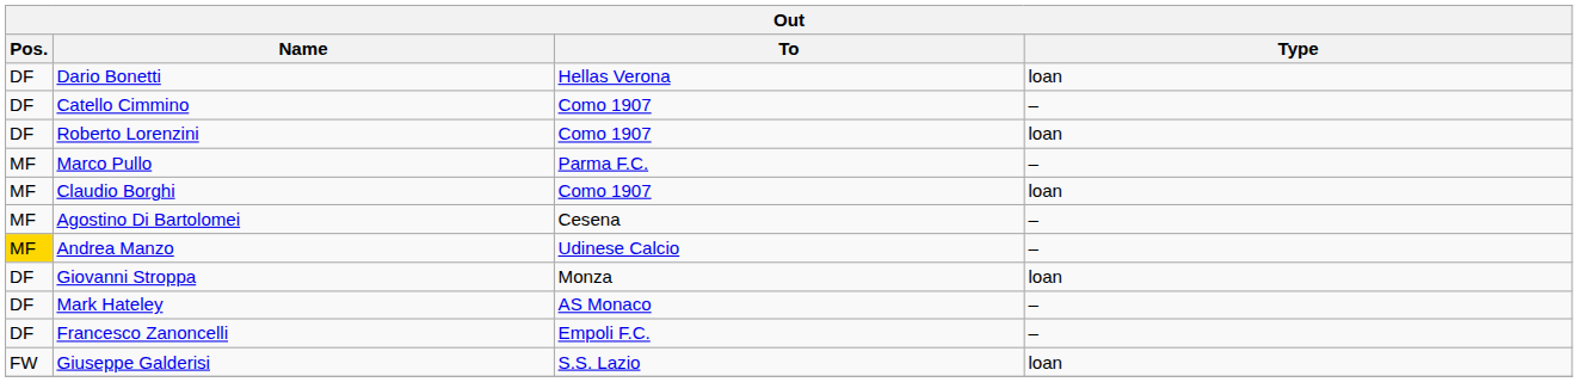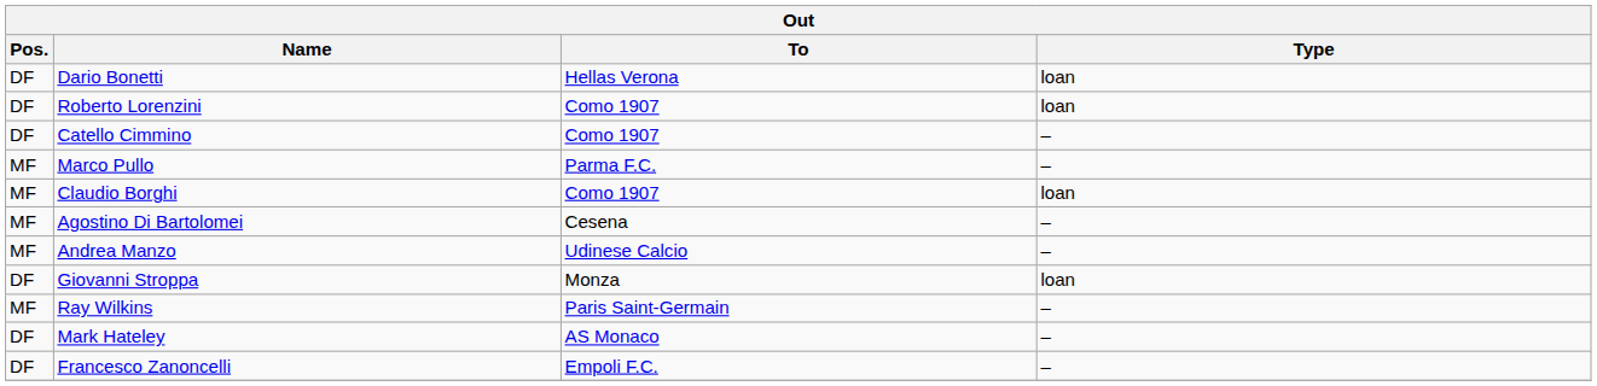 <table class="wikitable" style="font-size:90%;width:99%;">
 <tr>
 <th colspan="4">Out</th>
 </tr>
 <tr>
 <th width=3%>Pos.</th>
 <th width=32%>Name</th>
 <th width=30%>To</th>
 <th width=35%>Type</th>
 </tr>
 <tr>
 <td>DF</td>
 <td><a href='#'>Dario Bonetti</a></td>
 <td><a href='#'>Hellas Verona</a></td>
 <td>loan</td>
 </tr>
 <tr>
 <td>DF</td>
+<td><a href='#'>Roberto Lorenzini</a></td>
+<td><a href='#'>Como 1907</a></td>
+<td>loan</td>
+</tr>
+<tr>
+<td>DF</td>
 <td><a href='#'>Catello Cimmino</a></td>
 <td><a href='#'>Como 1907</a></td>
 <td>–</td>
-</tr>
-<tr>
-<td>DF</td>
-<td><a href='#'>Roberto Lorenzini</a></td>
-<td><a href='#'>Como 1907</a></td>
-<td>loan</td>
 </tr>
 <tr>
 <td>MF</td>
 <td><a href='#'>Marco Pullo</a></td>
 <td><a href='#'>Parma F.C.</a></td>
 <td>–</td>
 </tr>
 <tr>
 <td>MF</td>
 <td><a href='#'>Claudio Borghi</a></td>
 <td><a href='#'>Como 1907</a></td>
 <td>loan</td>
 </tr>
 <tr>
 <td>MF</td>
 <td><a href='#'>Agostino Di Bartolomei</a></td>
 <td>Cesena</td>
 <td>–</td>
 </tr>
 <tr>
-<td style="background: gold;">MF</td>
+<td>MF</td>
 <td><a href='#'>Andrea Manzo</a></td>
 <td><a href='#'>Udinese Calcio</a></td>
 <td>–</td>
 </tr>
 <tr>
 <td>DF</td>
 <td><a href='#'>Giovanni Stroppa</a></td>
 <td>Monza</td>
 <td>loan</td>
+</tr>
+<tr>
+<td>MF</td>
+<td><a href='#'>Ray Wilkins</a></td>
+<td><a href='#'>Paris Saint-Germain</a></td>
+<td>–</td>
 </tr>
 <tr>
 <td>DF</td>
 <td><a href='#'>Mark Hateley</a></td>
 <td><a href='#'>AS Monaco</a></td>
 <td>–</td>
 </tr>
 <tr>
 <td>DF</td>
 <td><a href='#'>Francesco Zanoncelli</a></td>
 <td><a href='#'>Empoli F.C.</a></td>
 <td>–</td>
 </tr>
 <tr>
-<td>FW</td>
-<td><a href='#'>Giuseppe Galderisi</a></td>
-<td><a href='#'>S.S. Lazio</a></td>
-<td>loan</td>
-</tr>
-<tr>
 </tr>
 </table>
